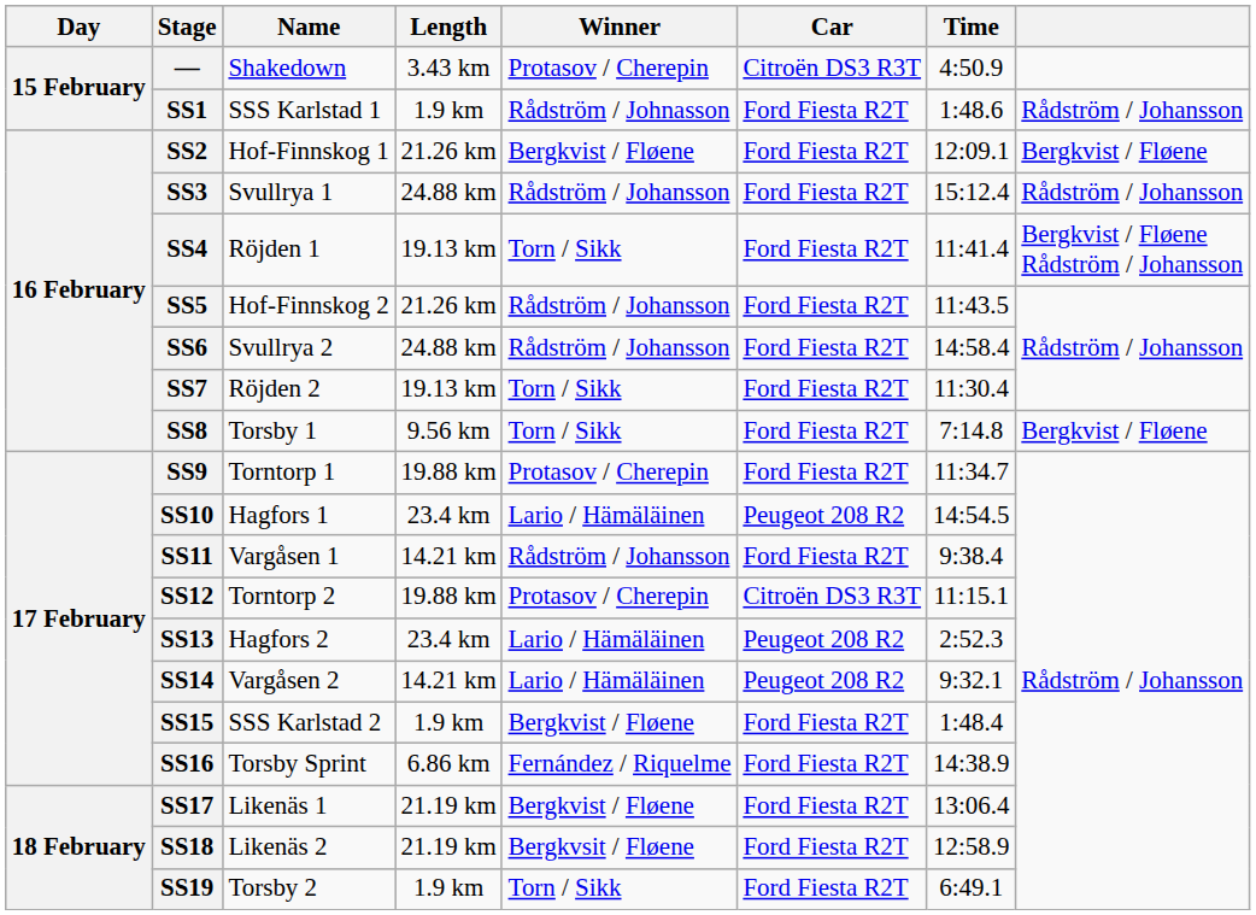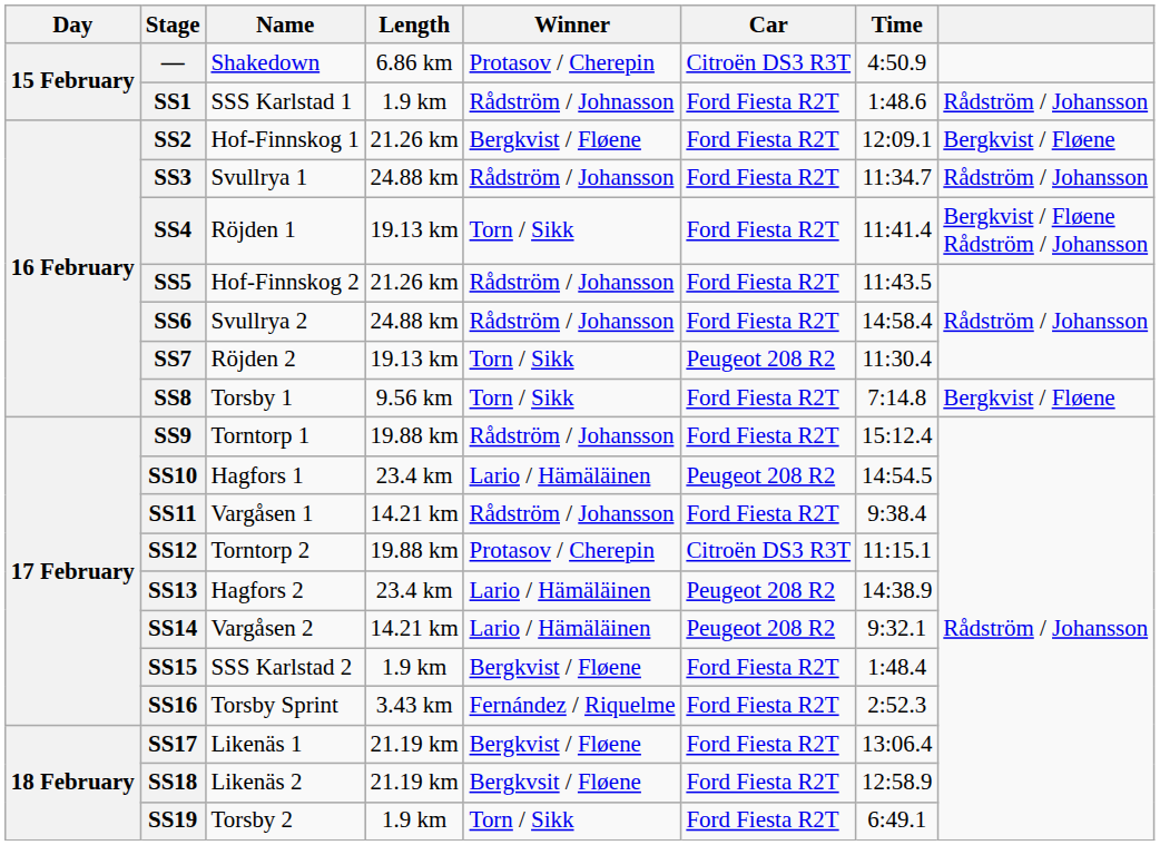 <table class="wikitable" style="font-size: 85%;">
 <tr>
 <th>Day</th>
 <th>Stage</th>
 <th>Name</th>
 <th>Length</th>
 <th>Winner</th>
 <th>Car</th>
 <th>Time</th>
 <th></th>
 </tr>
 <tr>
 <th rowspan="2" nowrap>15 February</th>
 <th>—</th>
 <td nowrap><a href='#'>Shakedown</a></td>
-<td align="center">3.43 km</td>
+<td align="center">6.86 km</td>
 <td><a href='#'>Protasov</a> / <a href='#'>Cherepin</a></td>
 <td nowrap><a href='#'>Citroën DS3 R3T</a></td>
 <td align="center">4:50.9</td>
 <td></td>
 </tr>
 <tr>
 <th>SS1</th>
 <td>SSS Karlstad 1</td>
 <td align="center">1.9 km</td>
 <td nowrap><a href='#'>Rådström</a> / <a href='#'>Johnasson</a></td>
 <td><a href='#'>Ford Fiesta R2T</a></td>
 <td align="center">1:48.6</td>
 <td nowrap><a href='#'>Rådström</a> / <a href='#'>Johansson</a></td>
 </tr>
 <tr>
 <th rowspan="7" nowrap>16 February</th>
 <th>SS2</th>
 <td>Hof-Finnskog 1</td>
 <td align="center">21.26 km</td>
 <td><a href='#'>Bergkvist</a> / <a href='#'>Fløene</a></td>
 <td><a href='#'>Ford Fiesta R2T</a></td>
 <td align="center">12:09.1</td>
 <td><a href='#'>Bergkvist</a> / <a href='#'>Fløene</a></td>
 </tr>
 <tr>
 <th>SS3</th>
 <td>Svullrya 1</td>
 <td align="center">24.88 km</td>
 <td><a href='#'>Rådström</a> / <a href='#'>Johansson</a></td>
 <td><a href='#'>Ford Fiesta R2T</a></td>
-<td align="center">15:12.4</td>
+<td align="center">11:34.7</td>
 <td><a href='#'>Rådström</a> / <a href='#'>Johansson</a></td>
 </tr>
 <tr>
 <th>SS4</th>
 <td>Röjden 1</td>
 <td align="center">19.13 km</td>
 <td><a href='#'>Torn</a> / <a href='#'>Sikk</a></td>
 <td><a href='#'>Ford Fiesta R2T</a></td>
 <td align="center">11:41.4</td>
 <td><a href='#'>Bergkvist</a> / <a href='#'>Fløene</a> <br> <a href='#'>Rådström</a> / <a href='#'>Johansson</a></td>
 </tr>
 <tr>
 <th>SS5</th>
 <td>Hof-Finnskog 2</td>
 <td align="center">21.26 km</td>
 <td><a href='#'>Rådström</a> / <a href='#'>Johansson</a></td>
 <td><a href='#'>Ford Fiesta R2T</a></td>
 <td align="center">11:43.5</td>
 <td rowspan="3"><a href='#'>Rådström</a> / <a href='#'>Johansson</a></td>
 </tr>
 <tr>
 <th>SS6</th>
 <td>Svullrya 2</td>
 <td align="center">24.88 km</td>
 <td><a href='#'>Rådström</a> / <a href='#'>Johansson</a></td>
 <td><a href='#'>Ford Fiesta R2T</a></td>
 <td align="center">14:58.4</td>
 </tr>
 <tr>
 <th>SS7</th>
 <td>Röjden 2</td>
 <td align="center">19.13 km</td>
 <td><a href='#'>Torn</a> / <a href='#'>Sikk</a></td>
-<td><a href='#'>Ford Fiesta R2T</a></td>
+<td><a href='#'>Peugeot 208 R2</a></td>
 <td align="center">11:30.4</td>
 </tr>
 <tr>
 <th>SS8</th>
 <td>Torsby 1</td>
 <td align="center">9.56 km</td>
 <td><a href='#'>Torn</a> / <a href='#'>Sikk</a></td>
 <td><a href='#'>Ford Fiesta R2T</a></td>
 <td align="center">7:14.8</td>
 <td><a href='#'>Bergkvist</a> / <a href='#'>Fløene</a></td>
 </tr>
 <tr>
 <th rowspan="8" nowrap>17 February</th>
 <th>SS9</th>
 <td>Torntorp 1</td>
 <td align="center">19.88 km</td>
-<td><a href='#'>Protasov</a> / <a href='#'>Cherepin</a></td>
+<td><a href='#'>Rådström</a> / <a href='#'>Johansson</a></td>
 <td><a href='#'>Ford Fiesta R2T</a></td>
-<td align="center">11:34.7</td>
+<td align="center">15:12.4</td>
 <td rowspan="11"><a href='#'>Rådström</a> / <a href='#'>Johansson</a></td>
 </tr>
 <tr>
 <th>SS10</th>
 <td>Hagfors 1</td>
 <td align="center">23.4 km</td>
 <td><a href='#'>Lario</a> / <a href='#'>Hämäläinen</a></td>
 <td><a href='#'>Peugeot 208 R2</a></td>
 <td align="center">14:54.5</td>
 </tr>
 <tr>
 <th>SS11</th>
 <td>Vargåsen 1</td>
 <td align="center">14.21 km</td>
 <td><a href='#'>Rådström</a> / <a href='#'>Johansson</a></td>
 <td><a href='#'>Ford Fiesta R2T</a></td>
 <td align="center">9:38.4</td>
 </tr>
 <tr>
 <th>SS12</th>
 <td>Torntorp 2</td>
 <td align="center">19.88 km</td>
 <td><a href='#'>Protasov</a> / <a href='#'>Cherepin</a></td>
 <td><a href='#'>Citroën DS3 R3T</a></td>
 <td align="center">11:15.1</td>
 </tr>
 <tr>
 <th>SS13</th>
 <td>Hagfors 2</td>
 <td align="center">23.4 km</td>
 <td><a href='#'>Lario</a> / <a href='#'>Hämäläinen</a></td>
 <td><a href='#'>Peugeot 208 R2</a></td>
-<td align="center">2:52.3</td>
+<td align="center">14:38.9</td>
 </tr>
 <tr>
 <th>SS14</th>
 <td>Vargåsen 2</td>
 <td align="center">14.21 km</td>
 <td><a href='#'>Lario</a> / <a href='#'>Hämäläinen</a></td>
 <td><a href='#'>Peugeot 208 R2</a></td>
 <td align="center">9:32.1</td>
 </tr>
 <tr>
 <th>SS15</th>
 <td>SSS Karlstad 2</td>
 <td align="center">1.9 km</td>
 <td><a href='#'>Bergkvist</a> / <a href='#'>Fløene</a></td>
 <td><a href='#'>Ford Fiesta R2T</a></td>
 <td align="center">1:48.4</td>
 </tr>
 <tr>
 <th>SS16</th>
 <td>Torsby Sprint</td>
-<td align="center">6.86 km</td>
+<td align="center">3.43 km</td>
 <td><a href='#'>Fernández</a> / <a href='#'>Riquelme</a></td>
 <td><a href='#'>Ford Fiesta R2T</a></td>
-<td align="center">14:38.9</td>
+<td align="center">2:52.3</td>
 </tr>
 <tr>
 <th rowspan="3" nowrap>18 February</th>
 <th>SS17</th>
 <td>Likenäs 1</td>
 <td align="center">21.19 km</td>
 <td><a href='#'>Bergkvist</a> / <a href='#'>Fløene</a></td>
 <td><a href='#'>Ford Fiesta R2T</a></td>
 <td align="center">13:06.4</td>
 </tr>
 <tr>
 <th>SS18</th>
 <td>Likenäs 2</td>
 <td align="center">21.19 km</td>
 <td><a href='#'>Bergkvsit</a> / <a href='#'>Fløene</a></td>
 <td><a href='#'>Ford Fiesta R2T</a></td>
 <td align="center">12:58.9</td>
 </tr>
 <tr>
 <th>SS19</th>
 <td>Torsby 2</td>
 <td align="center">1.9 km</td>
 <td><a href='#'>Torn</a> / <a href='#'>Sikk</a></td>
 <td><a href='#'>Ford Fiesta R2T</a></td>
 <td align="center">6:49.1</td>
 </tr>
 </table>
